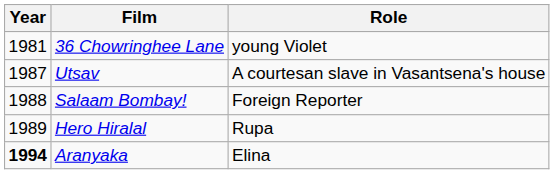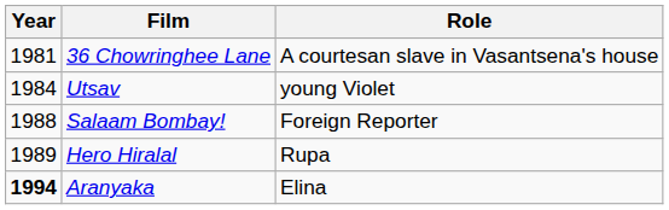 <table class="wikitable">
 <tr>
 <th>Year</th>
 <th>Film</th>
 <th>Role</th>
 </tr>
 <tr>
 <td>1981</td>
 <td><em><a href='#'>36 Chowringhee Lane</a></em></td>
-<td>young Violet</td>
+<td>A courtesan slave in Vasantsena's house</td>
 </tr>
 <tr>
-<td>1987</td>
+<td>1984</td>
 <td><em><a href='#'>Utsav</a></em></td>
-<td>A courtesan slave in Vasantsena's house</td>
+<td>young Violet</td>
 </tr>
 <tr>
 <td>1988</td>
 <td><em><a href='#'>Salaam Bombay!</a></em></td>
 <td>Foreign Reporter</td>
 </tr>
 <tr>
 <td>1989</td>
 <td><em><a href='#'>Hero Hiralal</a></em></td>
 <td>Rupa</td>
 </tr>
 <tr>
 <td><strong>1994</strong></td>
 <td><em><a href='#'>Aranyaka</a></em></td>
 <td>Elina</td>
 </tr>
 </table>
